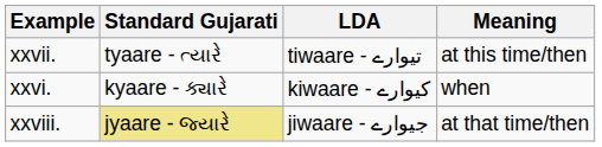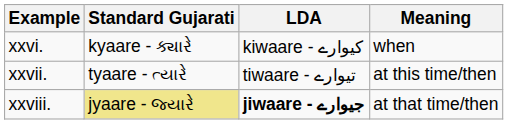 <table class="wikitable">
 <tr>
 <th>Example</th>
 <th>Standard Gujarati</th>
 <th>LDA</th>
 <th>Meaning</th>
 </tr>
 <tr>
+<td>xxvi.</td>
+<td>kyaare - ક્યારે</td>
+<td>kiwaare - <span>کیوارے</span></td>
+<td>when</td>
+</tr>
+<tr>
 <td>xxvii.</td>
 <td>tyaare - ત્યારે</td>
 <td>tiwaare - <span>تیوارے</span></td>
 <td>at this time/then</td>
 </tr>
 <tr>
-<td>xxvi.</td>
-<td>kyaare - ક્યારે</td>
-<td>kiwaare - <span>کیوارے</span></td>
-<td>when</td>
-</tr>
-<tr>
 <td>xxviii.</td>
 <td style="background: khaki;">jyaare - જ્યારે</td>
-<td>jiwaare - <span>جیوارے</span></td>
+<td><strong>jiwaare - <span>جیوارے</span></strong></td>
 <td>at that time/then</td>
 </tr>
 </table>
